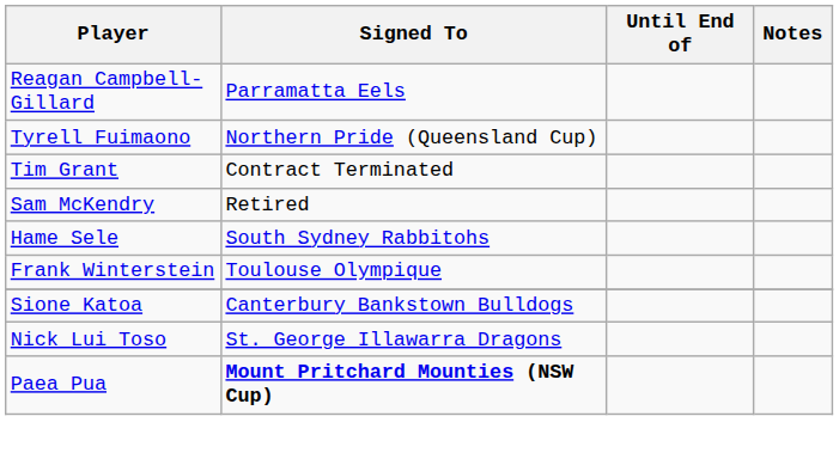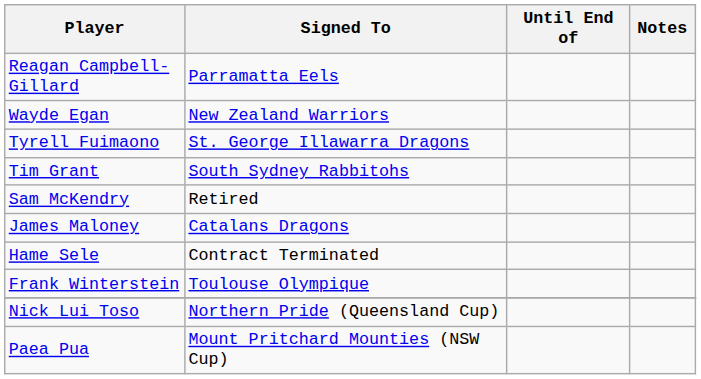 <table class="wikitable" style="font-size:90%">
 <tr style="background:#efefef;">
 <th style="width:120px;">Player</th>
 <th style="width:220px;">Signed To</th>
 <th style="width:80px;">Until End of</th>
 <th style="width:40px;">Notes</th>
 </tr>
 <tr>
 <td><a href='#'>Reagan Campbell-Gillard</a></td>
 <td> <a href='#'>Parramatta Eels</a></td>
 <td></td>
 <td></td>
 </tr>
 <tr>
+<td><a href='#'>Wayde Egan</a></td>
+<td> <a href='#'>New Zealand Warriors</a></td>
+<td></td>
+<td></td>
+</tr>
+<tr>
 <td><a href='#'>Tyrell Fuimaono</a></td>
-<td> <a href='#'>Northern Pride</a> (Queensland Cup)</td>
+<td> <a href='#'>St. George Illawarra Dragons</a></td>
 <td></td>
 <td></td>
 </tr>
 <tr>
 <td><a href='#'>Tim Grant</a></td>
-<td>Contract Terminated</td>
+<td> <a href='#'>South Sydney Rabbitohs</a></td>
 <td></td>
 <td></td>
 </tr>
 <tr>
 <td><a href='#'>Sam McKendry</a></td>
 <td>Retired</td>
 <td></td>
 <td></td>
 </tr>
 <tr>
+<td><a href='#'>James Maloney</a></td>
+<td> <a href='#'>Catalans Dragons</a></td>
+<td></td>
+<td></td>
+</tr>
+<tr>
 <td><a href='#'>Hame Sele</a></td>
-<td> <a href='#'>South Sydney Rabbitohs</a></td>
+<td>Contract Terminated</td>
 <td></td>
 <td></td>
 </tr>
 <tr>
 <td><a href='#'>Frank Winterstein</a></td>
 <td> <a href='#'>Toulouse Olympique</a></td>
 <td></td>
 <td></td>
 </tr>
 <tr>
 </tr>
 <tr>
-<td><a href='#'>Sione Katoa</a></td>
-<td> <a href='#'>Canterbury Bankstown Bulldogs</a></td>
-<td></td>
-<td></td>
-</tr>
-<tr>
 <td><a href='#'>Nick Lui Toso</a></td>
-<td> <a href='#'>St. George Illawarra Dragons</a></td>
+<td> <a href='#'>Northern Pride</a> (Queensland Cup)</td>
 <td></td>
 <td></td>
 </tr>
 <tr>
 <td><a href='#'>Paea Pua</a></td>
-<td><strong> <a href='#'>Mount Pritchard Mounties</a> (NSW Cup)</strong></td>
+<td> <a href='#'>Mount Pritchard Mounties</a> (NSW Cup)</td>
 <td></td>
 <td></td>
 </tr>
 </table>
